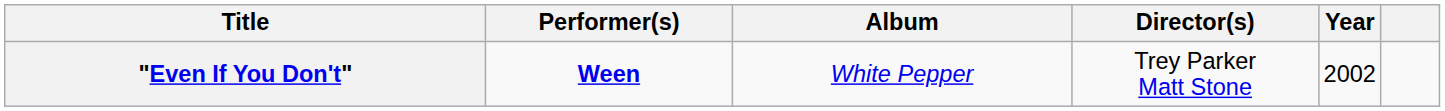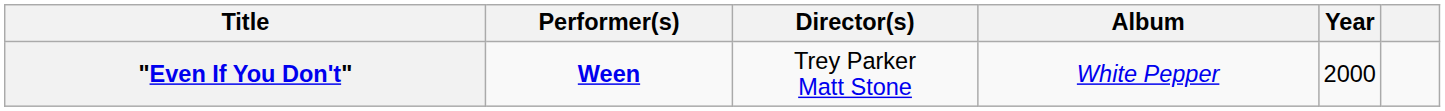 <table class="wikitable plainrowheaders" style="text-align: center;">
 <tr>
 <th scope="col" style="width:20em;">Title</th>
 <th scope="col" style="width:10em;">Performer(s)</th>
+<th scope="col" style="width:10em;">Director(s)</th>
 <th scope="col" style="width:14em;">Album</th>
-<th scope="col" style="width:10em;">Director(s)</th>
 <th scope="col" style="width:2em;">Year</th>
 <th scope="col" style="width:2em;" class="unsortable"></th>
 </tr>
 <tr>
 <th scope="row">"<a href='#'>Even If You Don't</a>"</th>
 <td><strong><a href='#'>Ween</a></strong></td>
+<td>Trey Parker<br><a href='#'>Matt Stone</a></td>
 <td><em><a href='#'>White Pepper</a></em></td>
-<td>Trey Parker<br><a href='#'>Matt Stone</a></td>
-<td>2002</td>
+<td>2000</td>
 <td style="text-align:center;"></td>
 </tr>
 </table>
